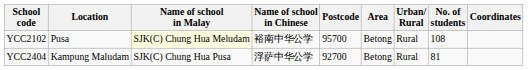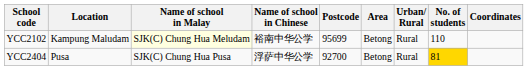 <table class="wikitable sortable">
 <tr>
 <th>School<br>code</th>
 <th>Location</th>
 <th>Name of school<br>in Malay</th>
 <th>Name of school<br>in Chinese</th>
 <th>Postcode</th>
 <th>Area</th>
 <th>Urban/<br>Rural</th>
 <th>No. of<br>students</th>
 <th>Coordinates</th>
 </tr>
 <tr>
 <td>YCC2102</td>
-<td>Pusa</td>
+<td>Kampung Maludam</td>
 <td style="background: lightyellow;">SJK(C) Chung Hua Meludam</td>
 <td>裕南中华公学</td>
-<td>95700</td>
+<td>95699</td>
 <td>Betong</td>
 <td>Rural</td>
-<td>108</td>
+<td>110</td>
 <td></td>
 </tr>
 <tr>
 <td>YCC2404</td>
-<td>Kampung Maludam</td>
+<td>Pusa</td>
 <td>SJK(C) Chung Hua Pusa</td>
 <td>浮萨中华公学</td>
 <td>92700</td>
 <td>Betong</td>
 <td>Rural</td>
-<td>81</td>
+<td style="background: gold;">81</td>
 <td></td>
 </tr>
 </table>
